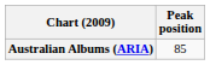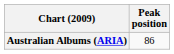 <table class="wikitable plainrowheaders">
 <tr>
 <th>Chart (2009)</th>
 <th>Peak<br>position</th>
 </tr>
 <tr>
 <th scope="row">Australian Albums (<a href='#'>ARIA</a>)</th>
-<td align="center">85</td>
+<td align="center">86</td>
 </tr>
 </table>
